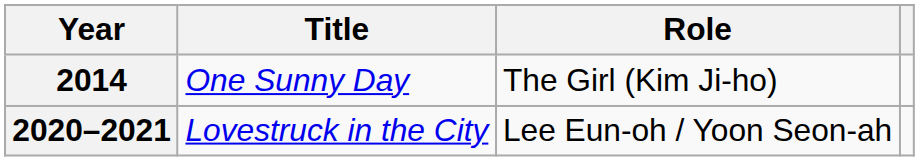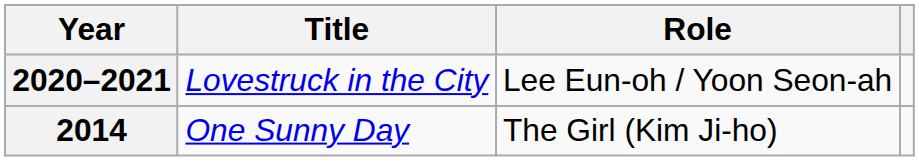 <table class="wikitable plainrowheaders sortable">
 <tr>
 <th scope="col">Year</th>
 <th scope="col">Title</th>
 <th scope="col">Role</th>
 <th scope="col" class="unsortable"></th>
 </tr>
 <tr>
+<th scope="row">2020–2021</th>
+<td><em><a href='#'>Lovestruck in the City</a></em></td>
+<td>Lee Eun-oh / Yoon Seon-ah</td>
+<td style="text-align:center"></td>
+</tr>
+<tr>
 <th scope="row">2014</th>
 <td><em><a href='#'>One Sunny Day</a></em></td>
 <td>The Girl (Kim Ji-ho)</td>
 <td style="text-align:center"></td>
 </tr>
-<tr>
-<th scope="row">2020–2021</th>
-<td><em><a href='#'>Lovestruck in the City</a></em></td>
-<td>Lee Eun-oh / Yoon Seon-ah</td>
-<td style="text-align:center"></td>
-</tr>
 </table>
